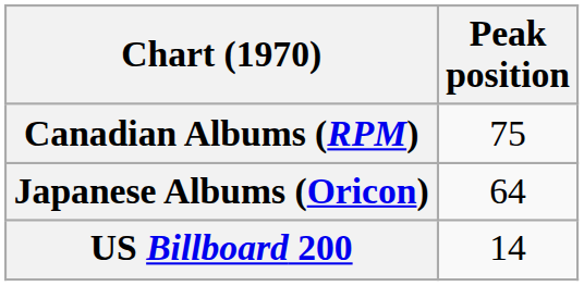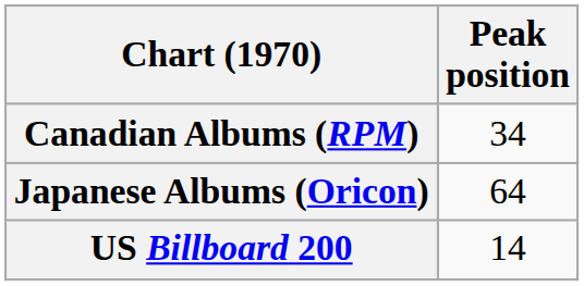 <table class="wikitable sortable plainrowheaders" style="text-align:center;">
 <tr>
 <th scope="col">Chart (1970)</th>
 <th scope="col">Peak<br> position</th>
 </tr>
 <tr>
 <th scope="row">Canadian Albums (<em><a href='#'>RPM</a></em>)</th>
-<td>75</td>
+<td>34</td>
 </tr>
 <tr>
 <th scope="row">Japanese Albums (<a href='#'>Oricon</a>)</th>
 <td>64</td>
 </tr>
 <tr>
 <th scope="row">US <a href='#'><em>Billboard</em> 200</a></th>
 <td>14</td>
 </tr>
 </table>
